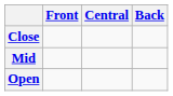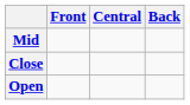 <table class="wikitable">
 <tr>
 <th></th>
 <th><a href='#'>Front</a></th>
 <th><a href='#'>Central</a></th>
 <th><a href='#'>Back</a></th>
 </tr>
 <tr align="center">
-<th><a href='#'>Close</a></th>
+<th><a href='#'>Mid</a></th>
 <td> </td>
 <td></td>
 <td> </td>
 </tr>
 <tr align="center">
-<th><a href='#'>Mid</a></th>
+<th><a href='#'>Close</a></th>
 <td> </td>
 <td></td>
 <td> </td>
 </tr>
 <tr align="center">
 <th><a href='#'>Open</a></th>
 <td> </td>
 <td> </td>
 <td></td>
 </tr>
 </table>
